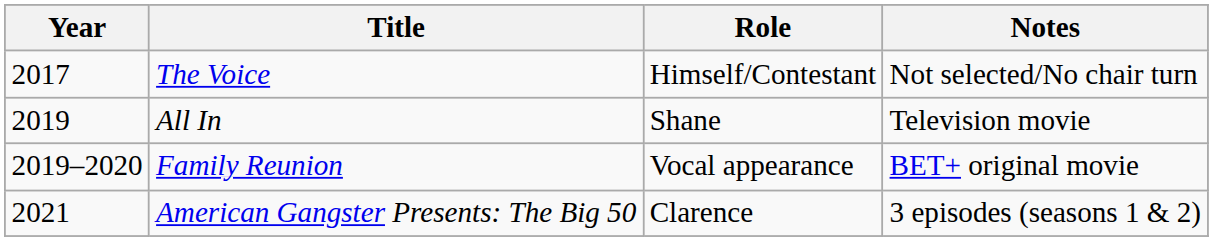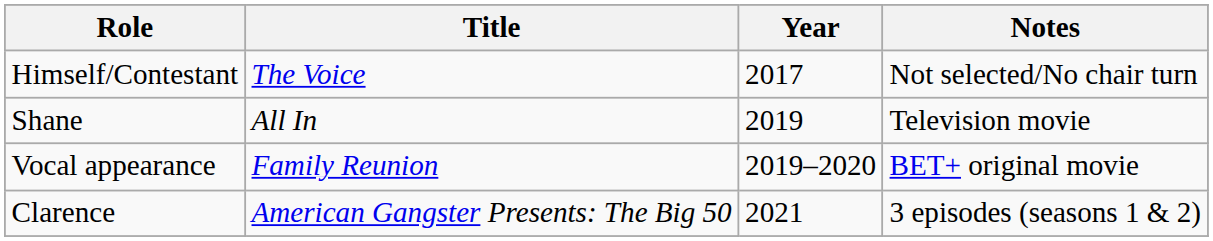 <table class="wikitable">
 <tr>
+<th>Role</th>
+<th>Title</th>
 <th>Year</th>
-<th>Title</th>
-<th>Role</th>
 <th>Notes</th>
 </tr>
 <tr>
+<td>Himself/Contestant</td>
+<td><em><a href='#'>The Voice</a></em></td>
 <td>2017</td>
-<td><em><a href='#'>The Voice</a></em></td>
-<td>Himself/Contestant</td>
 <td>Not selected/No chair turn</td>
 </tr>
 <tr>
+<td>Shane</td>
+<td><em>All In</em></td>
 <td>2019</td>
-<td><em>All In</em></td>
-<td>Shane</td>
 <td>Television movie</td>
 </tr>
 <tr>
+<td>Vocal appearance</td>
+<td><a href='#'><em>Family Reunion</em></a></td>
 <td>2019–2020</td>
-<td><a href='#'><em>Family Reunion</em></a></td>
-<td>Vocal appearance</td>
 <td><a href='#'>BET+</a> original movie</td>
 </tr>
 <tr>
+<td>Clarence</td>
+<td><em><a href='#'>American Gangster</a> Presents: The Big 50</em></td>
 <td>2021</td>
-<td><em><a href='#'>American Gangster</a> Presents: The Big 50</em></td>
-<td>Clarence</td>
 <td>3 episodes (seasons 1 & 2)</td>
 </tr>
 </table>
